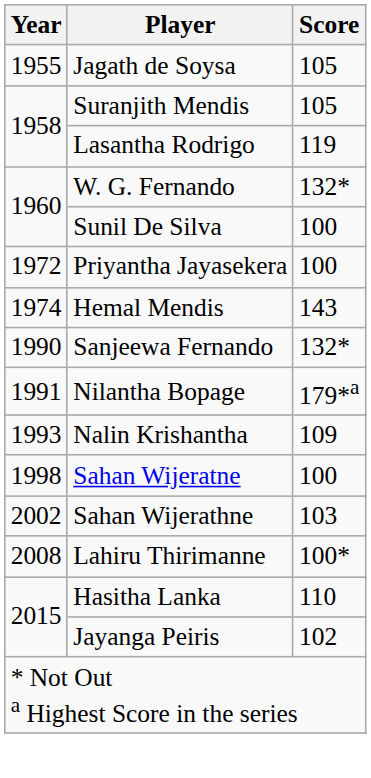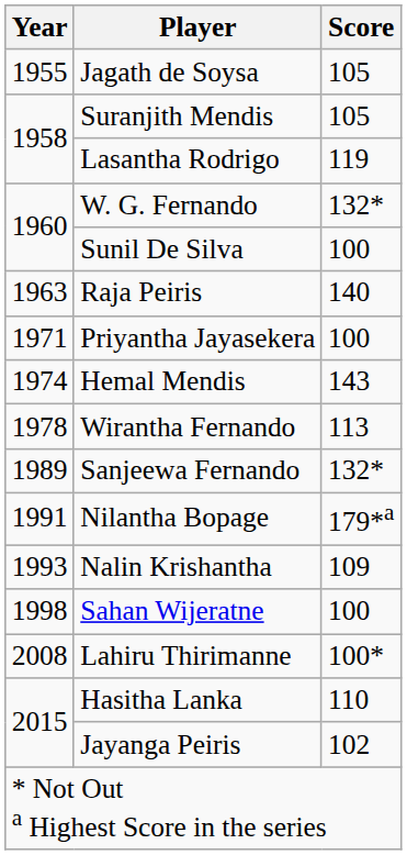 <table class="wikitable collapsible">
 <tr>
 <th>Year</th>
 <th>Player</th>
 <th>Score</th>
 </tr>
 <tr>
 <td>1955</td>
 <td>Jagath de Soysa</td>
 <td>105</td>
 </tr>
 <tr>
 <td rowspan="2">1958</td>
 <td>Suranjith Mendis</td>
 <td>105</td>
 </tr>
 <tr>
 <td>Lasantha Rodrigo</td>
 <td>119</td>
 </tr>
 <tr>
 <td rowspan="2">1960</td>
 <td>W. G. Fernando</td>
 <td>132*</td>
 </tr>
 <tr>
 <td>Sunil De Silva</td>
 <td>100</td>
 </tr>
 <tr>
-<td>1972</td>
+<td>1963</td>
+<td>Raja Peiris</td>
+<td>140</td>
+</tr>
+<tr>
+<td>1971</td>
 <td>Priyantha Jayasekera</td>
 <td>100</td>
 </tr>
 <tr>
 <td>1974</td>
 <td>Hemal Mendis</td>
 <td>143</td>
 </tr>
 <tr>
-<td>1990</td>
+<td>1978</td>
+<td>Wirantha Fernando</td>
+<td>113</td>
+</tr>
+<tr>
+<td>1989</td>
 <td>Sanjeewa Fernando</td>
 <td>132*</td>
 </tr>
 <tr>
 <td>1991</td>
 <td>Nilantha Bopage</td>
 <td>179*<sup>a</sup></td>
 </tr>
 <tr>
 <td>1993</td>
 <td>Nalin Krishantha</td>
 <td>109</td>
 </tr>
 <tr>
 <td>1998</td>
 <td><a href='#'>Sahan Wijeratne</a></td>
 <td>100</td>
 </tr>
 <tr>
-<td>2002</td>
-<td>Sahan Wijerathne</td>
-<td>103</td>
-</tr>
-<tr>
 <td>2008</td>
 <td>Lahiru Thirimanne</td>
 <td>100*</td>
 </tr>
 <tr>
 <td rowspan="2">2015</td>
 <td>Hasitha Lanka</td>
 <td>110</td>
 </tr>
 <tr>
 <td>Jayanga Peiris</td>
 <td>102</td>
 </tr>
 <tr>
 <td colspan="3" style="text-align: left;">* Not Out <br> <sup>a</sup> Highest Score in the series</td>
 </tr>
 </table>
